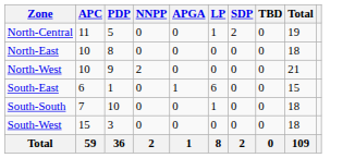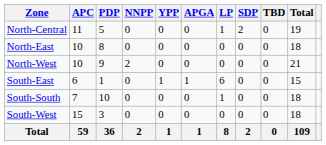 <table class= "wikitable sortable">
 <tr>
 <th><a href='#'>Zone</a></th>
 <th><a href='#'>APC</a></th>
 <th><a href='#'>PDP</a></th>
 <th><a href='#'>NNPP</a></th>
+<th><a href='#'>YPP</a></th>
 <th><a href='#'>APGA</a></th>
 <th><a href='#'>LP</a></th>
 <th><a href='#'>SDP</a></th>
 <th>TBD</th>
 <th>Total</th>
 <th></th>
 </tr>
 <tr>
 <td><a href='#'>North-Central</a></td>
 <td>11</td>
 <td>5</td>
+<td>0</td>
 <td>0</td>
 <td>0</td>
 <td>1</td>
 <td>2</td>
 <td>0</td>
 <td>19</td>
 <td></td>
 </tr>
 <tr>
 <td><a href='#'>North-East</a></td>
 <td>10</td>
 <td>8</td>
 <td>0</td>
 <td>0</td>
 <td>0</td>
 <td>0</td>
 <td>0</td>
+<td>0</td>
 <td>18</td>
 <td></td>
 </tr>
 <tr>
 <td><a href='#'>North-West</a></td>
 <td>10</td>
 <td>9</td>
 <td>2</td>
+<td>0</td>
 <td>0</td>
 <td>0</td>
 <td>0</td>
 <td>0</td>
 <td>21</td>
 <td></td>
 </tr>
 <tr>
 <td><a href='#'>South-East</a></td>
 <td>6</td>
 <td>1</td>
 <td>0</td>
 <td>1</td>
+<td>1</td>
 <td>6</td>
 <td>0</td>
 <td>0</td>
 <td>15</td>
 <td></td>
 </tr>
 <tr>
 <td><a href='#'>South-South</a></td>
 <td>7</td>
 <td>10</td>
+<td>0</td>
 <td>0</td>
 <td>0</td>
 <td>1</td>
 <td>0</td>
 <td>0</td>
 <td>18</td>
 <td></td>
 </tr>
 <tr>
 <td><a href='#'>South-West</a></td>
 <td>15</td>
 <td>3</td>
 <td>0</td>
 <td>0</td>
 <td>0</td>
 <td>0</td>
 <td>0</td>
+<td>0</td>
 <td>18</td>
 <td></td>
 </tr>
 <tr>
 <th>Total</th>
 <th>   59</th>
 <th>   36</th>
 <th>  2</th>
+<th>   1</th>
 <th>  1</th>
 <th>    8</th>
 <th>   2</th>
 <th> 0</th>
 <th> 109</th>
 <th></th>
 </tr>
 </table>
